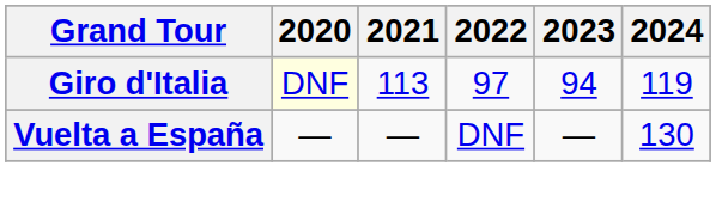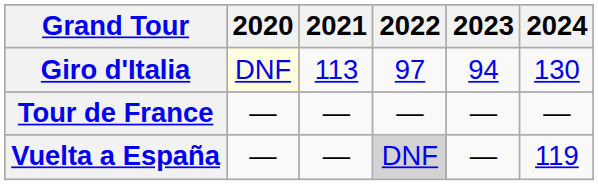 <table class="wikitable plainrowheaders">
 <tr>
 <th scope="col"><a href='#'>Grand Tour</a></th>
 <th scope="col">2020</th>
 <th scope="col">2021</th>
 <th scope="col">2022</th>
 <th scope="col">2023</th>
 <th scope="col">2024</th>
 </tr>
 <tr style="text-align:center;">
 <th scope="row"> <a href='#'>Giro d'Italia</a></th>
 <td style="background: lightyellow;"><a href='#'>DNF</a></td>
 <td><a href='#'>113</a></td>
 <td><a href='#'>97</a></td>
 <td><a href='#'>94</a></td>
-<td><a href='#'>119</a></td>
+<td><a href='#'>130</a></td>
+</tr>
+<tr style="text-align:center;">
+<th scope="row"> <a href='#'>Tour de France</a></th>
+<td>—</td>
+<td>—</td>
+<td>—</td>
+<td>—</td>
+<td>—</td>
 </tr>
 <tr style="text-align:center;">
 <th scope="row"> <a href='#'>Vuelta a España</a></th>
 <td>—</td>
 <td>—</td>
-<td><a href='#'>DNF</a></td>
+<td style="background: lightgrey;"><a href='#'>DNF</a></td>
 <td>—</td>
-<td><a href='#'>130</a></td>
+<td><a href='#'>119</a></td>
 </tr>
 </table>
